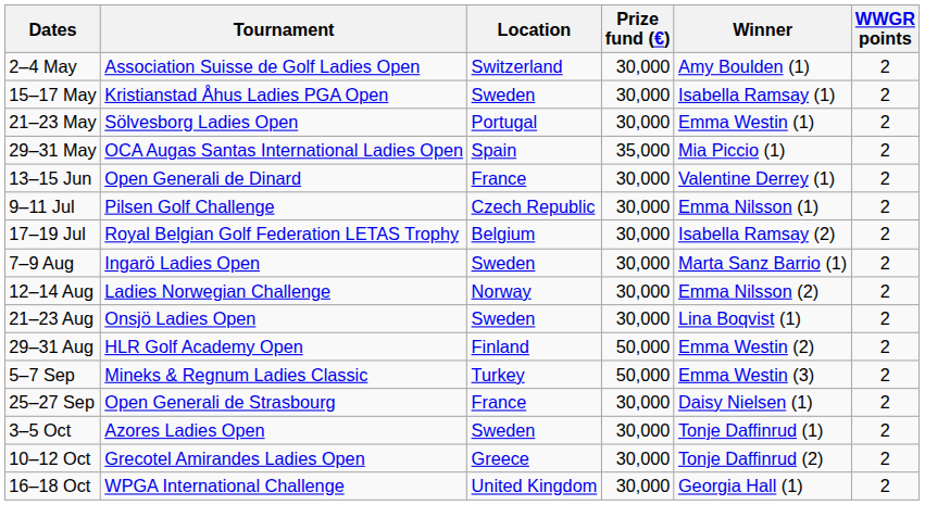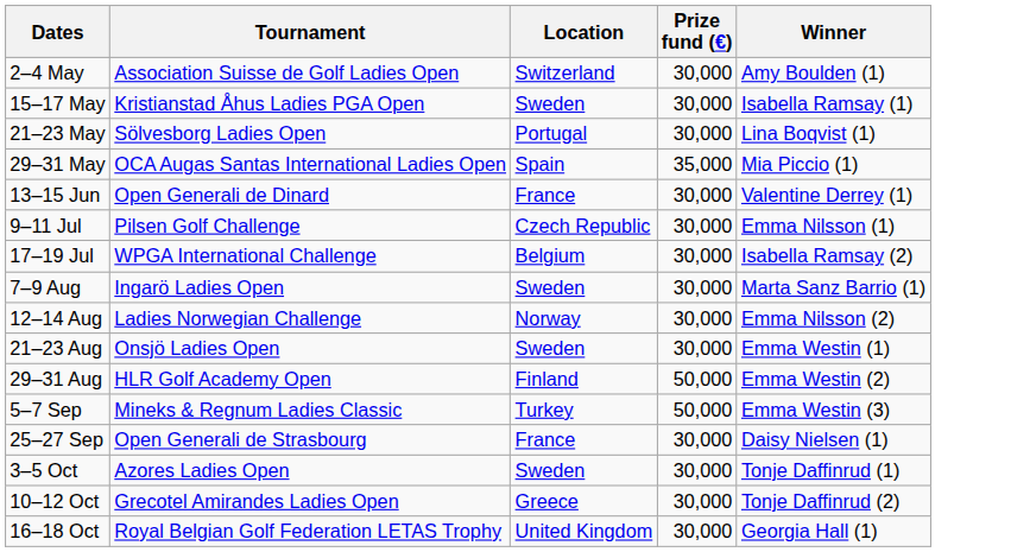 <table class="wikitable sortable" style="font-size:95%;">
 <tr>
 <th>Dates</th>
 <th>Tournament</th>
 <th>Location</th>
 <th>Prize<br>fund (<a href='#'>€</a>)</th>
 <th>Winner</th>
-<th><a href='#'>WWGR</a><br>points</th>
 </tr>
 <tr>
 <td>2–4 May</td>
 <td><a href='#'>Association Suisse de Golf Ladies Open</a></td>
 <td><a href='#'>Switzerland</a></td>
 <td align=right>30,000</td>
 <td> <a href='#'>Amy Boulden</a> (1)</td>
-<td align=center>2</td>
 </tr>
 <tr>
 <td>15–17 May</td>
 <td><a href='#'>Kristianstad Åhus Ladies PGA Open</a></td>
 <td><a href='#'>Sweden</a></td>
 <td align=right>30,000</td>
 <td> <a href='#'>Isabella Ramsay</a> (1)</td>
-<td align=center>2</td>
 </tr>
 <tr>
 <td>21–23 May</td>
 <td><a href='#'>Sölvesborg Ladies Open</a></td>
 <td><a href='#'>Portugal</a></td>
 <td align=right>30,000</td>
-<td> <a href='#'>Emma Westin</a> (1)</td>
-<td align=center>2</td>
+<td> <a href='#'>Lina Boqvist</a> (1)</td>
 </tr>
 <tr>
 <td>29–31 May</td>
 <td><a href='#'>OCA Augas Santas International Ladies Open</a></td>
 <td><a href='#'>Spain</a></td>
 <td align=right>35,000</td>
 <td> <a href='#'>Mia Piccio</a> (1)</td>
-<td align=center>2</td>
 </tr>
 <tr>
 <td>13–15 Jun</td>
 <td><a href='#'>Open Generali de Dinard</a></td>
 <td><a href='#'>France</a></td>
 <td align=right>30,000</td>
 <td> <a href='#'>Valentine Derrey</a> (1)</td>
-<td align=center>2</td>
 </tr>
 <tr>
 <td>9–11 Jul</td>
 <td><a href='#'>Pilsen Golf Challenge</a></td>
 <td><a href='#'>Czech Republic</a></td>
 <td align=right>30,000</td>
 <td> <a href='#'>Emma Nilsson</a> (1)</td>
-<td align=center>2</td>
 </tr>
 <tr>
 <td>17–19 Jul</td>
-<td><a href='#'>Royal Belgian Golf Federation LETAS Trophy</a></td>
+<td><a href='#'>WPGA International Challenge</a></td>
 <td><a href='#'>Belgium</a></td>
 <td align=right>30,000</td>
 <td> <a href='#'>Isabella Ramsay</a> (2)</td>
-<td align=center>2</td>
 </tr>
 <tr>
 <td>7–9 Aug</td>
 <td><a href='#'>Ingarö Ladies Open</a></td>
 <td><a href='#'>Sweden</a></td>
 <td align=right>30,000</td>
 <td> <a href='#'>Marta Sanz Barrio</a> (1)</td>
-<td align=center>2</td>
 </tr>
 <tr>
 <td>12–14 Aug</td>
 <td><a href='#'>Ladies Norwegian Challenge</a></td>
 <td><a href='#'>Norway</a></td>
 <td align=right>30,000</td>
 <td> <a href='#'>Emma Nilsson</a> (2)</td>
-<td align=center>2</td>
 </tr>
 <tr>
 <td>21–23 Aug</td>
 <td><a href='#'>Onsjö Ladies Open</a></td>
 <td><a href='#'>Sweden</a></td>
 <td align=right>30,000</td>
-<td> <a href='#'>Lina Boqvist</a> (1)</td>
-<td align=center>2</td>
+<td> <a href='#'>Emma Westin</a> (1)</td>
 </tr>
 <tr>
 <td>29–31 Aug</td>
 <td><a href='#'>HLR Golf Academy Open</a></td>
 <td><a href='#'>Finland</a></td>
 <td align=right>50,000</td>
 <td> <a href='#'>Emma Westin</a> (2)</td>
-<td align=center>2</td>
 </tr>
 <tr>
 <td>5–7 Sep</td>
 <td><a href='#'>Mineks & Regnum Ladies Classic</a></td>
 <td><a href='#'>Turkey</a></td>
 <td align=right>50,000</td>
 <td> <a href='#'>Emma Westin</a> (3)</td>
-<td align=center>2</td>
 </tr>
 <tr>
 <td>25–27 Sep</td>
 <td><a href='#'>Open Generali de Strasbourg</a></td>
 <td><a href='#'>France</a></td>
 <td align=right>30,000</td>
 <td> <a href='#'>Daisy Nielsen</a> (1)</td>
-<td align=center>2</td>
 </tr>
 <tr>
 <td>3–5 Oct</td>
 <td><a href='#'>Azores Ladies Open</a></td>
 <td><a href='#'>Sweden</a></td>
 <td align=right>30,000</td>
 <td> <a href='#'>Tonje Daffinrud</a> (1)</td>
-<td align=center>2</td>
 </tr>
 <tr>
 <td>10–12 Oct</td>
 <td><a href='#'>Grecotel Amirandes Ladies Open</a></td>
 <td><a href='#'>Greece</a></td>
 <td align=right>30,000</td>
 <td> <a href='#'>Tonje Daffinrud</a> (2)</td>
-<td align=center>2</td>
 </tr>
 <tr>
 <td>16–18 Oct</td>
-<td><a href='#'>WPGA International Challenge</a></td>
+<td><a href='#'>Royal Belgian Golf Federation LETAS Trophy</a></td>
 <td><a href='#'>United Kingdom</a></td>
 <td align=right>30,000</td>
 <td> <a href='#'>Georgia Hall</a> (1)</td>
-<td align=center>2</td>
 </tr>
 </table>
